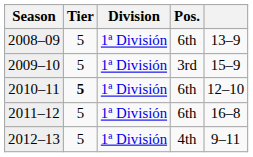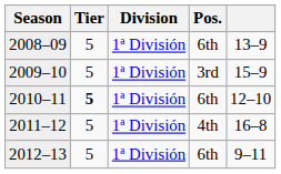 <table class="wikitable" style="font-size:85%; text-align:center">
 <tr>
 <th>Season</th>
 <th>Tier</th>
 <th>Division</th>
 <th>Pos.</th>
 <th></th>
 </tr>
 <tr>
 <td bgcolor=#efefef>2008–09</td>
 <td>5</td>
 <td align=left><a href='#'>1ª División</a></td>
 <td>6th</td>
 <td>13–9</td>
 </tr>
 <tr>
 <td bgcolor=#efefef>2009–10</td>
 <td>5</td>
 <td align=left><a href='#'>1ª División</a></td>
 <td>3rd</td>
 <td>15–9</td>
 </tr>
 <tr>
 <td bgcolor=#efefef>2010–11</td>
 <td><strong>5</strong></td>
 <td align=left><a href='#'>1ª División</a></td>
 <td>6th</td>
 <td>12–10</td>
 </tr>
 <tr>
 <td bgcolor=#efefef>2011–12</td>
 <td>5</td>
 <td align=left><a href='#'>1ª División</a></td>
-<td>6th</td>
+<td>4th</td>
 <td>16–8</td>
 </tr>
 <tr>
 <td bgcolor=#efefef>2012–13</td>
 <td>5</td>
 <td align=left><a href='#'>1ª División</a></td>
-<td>4th</td>
+<td>6th</td>
 <td>9–11</td>
 </tr>
 </table>
